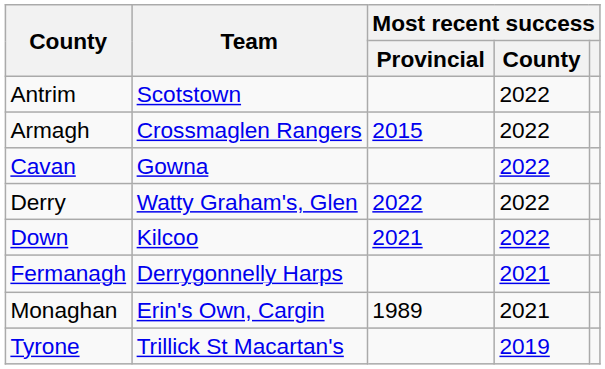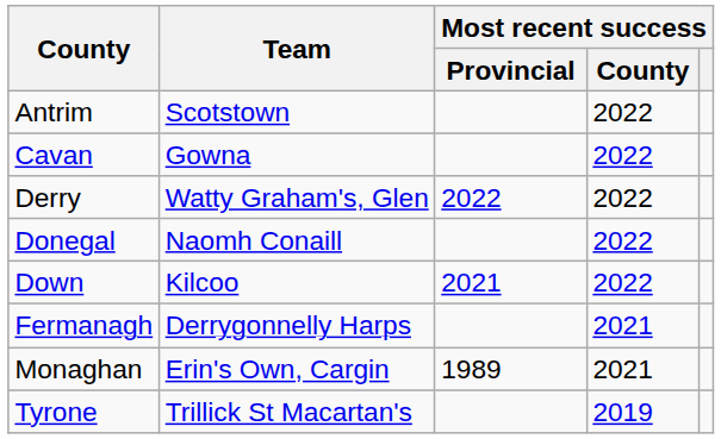 <table class="wikitable sortable" style="font-size: 95%; text-align:left; margin-left: auto; margin-right: auto; border: none;">
 <tr>
 <th rowspan="2">County</th>
 <th rowspan="2">Team</th>
 <th colspan="3">Most recent success</th>
 </tr>
 <tr>
 <th>Provincial</th>
 <th>County</th>
 <th></th>
 </tr>
 <tr>
 <td>Antrim</td>
 <td> <a href='#'>Scotstown</a></td>
 <td></td>
 <td>2022</td>
 <td></td>
 </tr>
 <tr>
-<td>Armagh</td>
-<td> <a href='#'>Crossmaglen Rangers</a></td>
-<td><a href='#'>2015</a></td>
-<td>2022</td>
-<td></td>
-</tr>
-<tr>
 <td><a href='#'>Cavan</a></td>
 <td> <a href='#'>Gowna</a></td>
 <td></td>
 <td><a href='#'>2022</a></td>
 <td></td>
 </tr>
 <tr>
 <td>Derry</td>
 <td> <a href='#'>Watty Graham's, Glen</a></td>
 <td><a href='#'>2022</a></td>
 <td>2022</td>
+<td></td>
+</tr>
+<tr>
+<td><a href='#'>Donegal</a></td>
+<td> <a href='#'>Naomh Conaill</a></td>
+<td></td>
+<td><a href='#'>2022</a></td>
 <td></td>
 </tr>
 <tr>
 <td><a href='#'>Down</a></td>
 <td> <a href='#'>Kilcoo</a></td>
 <td><a href='#'>2021</a></td>
 <td><a href='#'>2022</a></td>
 <td></td>
 </tr>
 <tr>
 <td><a href='#'>Fermanagh</a></td>
 <td> <a href='#'>Derrygonnelly Harps</a></td>
 <td></td>
 <td><a href='#'>2021</a></td>
 <td></td>
 </tr>
 <tr>
 <td>Monaghan</td>
 <td> <a href='#'>Erin's Own, Cargin</a></td>
 <td>1989</td>
 <td>2021</td>
 <td></td>
 </tr>
 <tr>
 <td><a href='#'>Tyrone</a></td>
 <td> <a href='#'>Trillick St Macartan's</a></td>
 <td></td>
 <td><a href='#'>2019</a></td>
 <td></td>
 </tr>
 </table>
